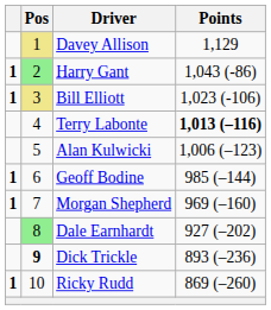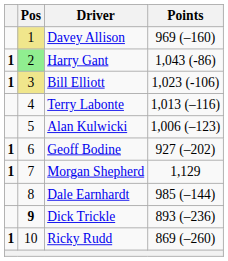 <table class="wikitable" style="font-size: 95%;">
 <tr>
 <th></th>
 <th>Pos</th>
 <th>Driver</th>
 <th>Points</th>
 </tr>
 <tr>
 <td align="left"></td>
 <td style="background: khaki; text-align:center;">1</td>
 <td><a href='#'>Davey Allison</a></td>
-<td style="text-align:center;">1,129</td>
+<td style="text-align:center;">969 (–160)</td>
 </tr>
 <tr>
 <td align="left"> <strong>1</strong></td>
 <td style="background: lightgreen; text-align:center;">2</td>
 <td><a href='#'>Harry Gant</a></td>
 <td style="text-align:center;">1,043 (-86)</td>
 </tr>
 <tr>
 <td align="left"> <strong>1</strong></td>
 <td style="background: khaki; text-align:center;">3</td>
 <td><a href='#'>Bill Elliott</a></td>
 <td style="text-align:center;">1,023 (-106)</td>
 </tr>
 <tr>
 <td align="left"></td>
 <td style="text-align:center;">4</td>
 <td><a href='#'>Terry Labonte</a></td>
-<td style="text-align:center;"><strong>1,013 (–116)</strong></td>
+<td style="text-align:center;">1,013 (–116)</td>
 </tr>
 <tr>
 <td align="left"></td>
 <td style="text-align:center;">5</td>
 <td><a href='#'>Alan Kulwicki</a></td>
 <td style="text-align:center;">1,006 (–123)</td>
 </tr>
 <tr>
 <td align="left"> <strong>1</strong></td>
 <td style="text-align:center;">6</td>
 <td><a href='#'>Geoff Bodine</a></td>
-<td style="text-align:center;">985 (–144)</td>
+<td style="text-align:center;">927 (–202)</td>
 </tr>
 <tr>
 <td align="left"> <strong>1</strong></td>
 <td style="text-align:center;">7</td>
 <td><a href='#'>Morgan Shepherd</a></td>
-<td style="text-align:center;">969 (–160)</td>
+<td style="text-align:center;">1,129</td>
 </tr>
 <tr>
 <td align="left"></td>
-<td style="background: lightgreen; text-align:center;">8</td>
+<td style="text-align:center;">8</td>
 <td><a href='#'>Dale Earnhardt</a></td>
-<td style="text-align:center;">927 (–202)</td>
+<td style="text-align:center;">985 (–144)</td>
 </tr>
 <tr>
 <td align="left"></td>
 <td style="text-align:center;"><strong>9</strong></td>
 <td><a href='#'>Dick Trickle</a></td>
 <td style="text-align:center;">893 (–236)</td>
 </tr>
 <tr>
 <td align="left"> <strong>1</strong></td>
 <td style="text-align:center;">10</td>
 <td><a href='#'>Ricky Rudd</a></td>
 <td style="text-align:center;">869 (–260)</td>
 </tr>
 <tr class="sortbottom">
 <th colspan="9"></th>
 </tr>
 </table>
